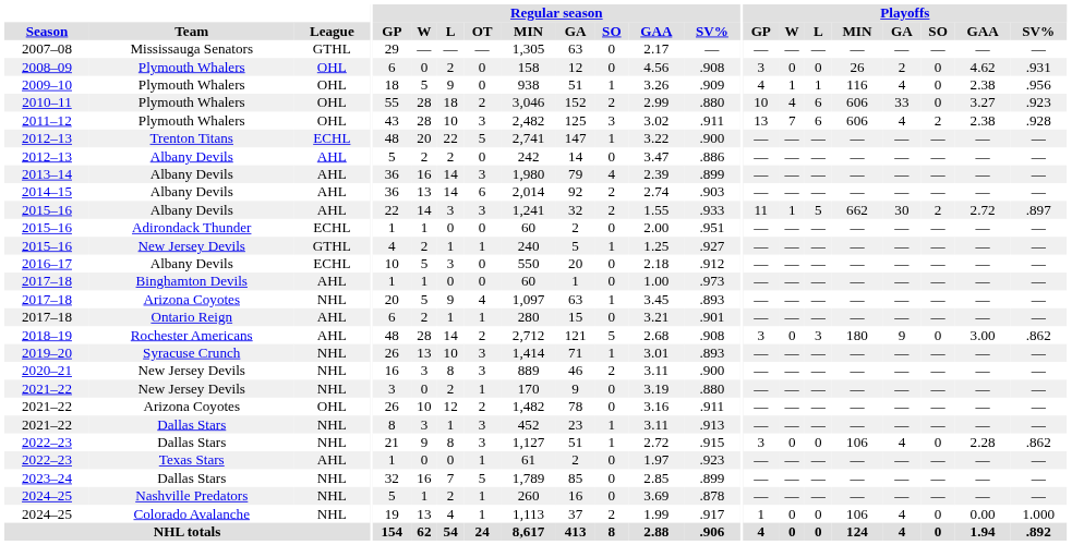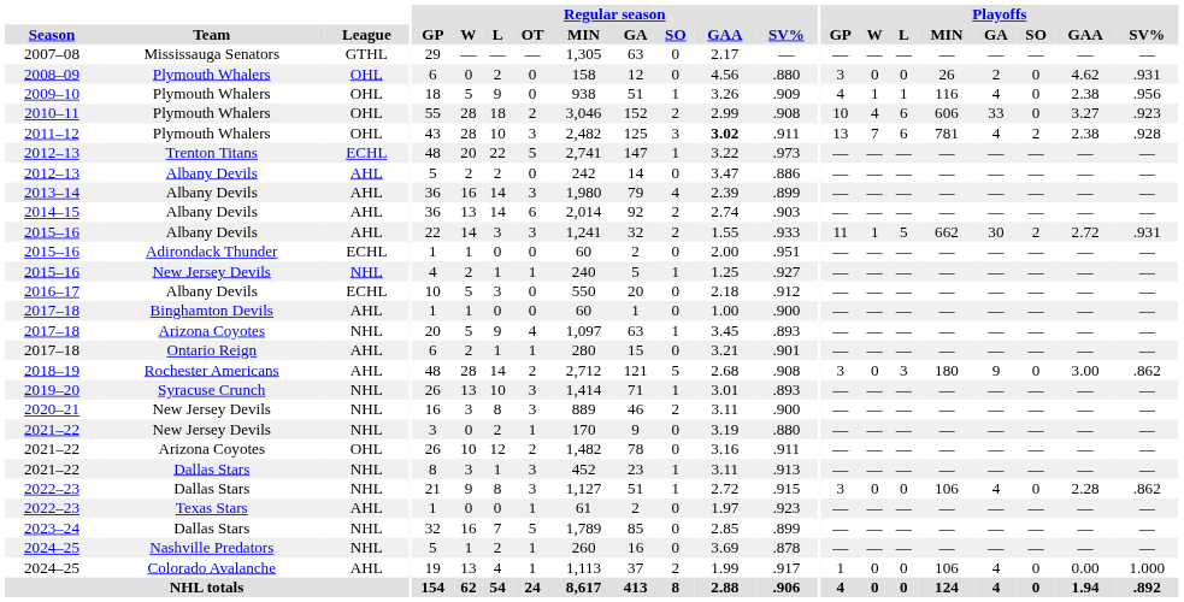 <table border="0" cellpadding="1" cellspacing="0" style="text-align:center; width:75%;">
 <tr bgcolor="#e0e0e0">
 <th colspan="3" bgcolor="#ffffff"></th>
 <th rowspan="100" bgcolor="#ffffff"></th>
 <th colspan="9" bgcolor="#e0e0e0"><a href='#'>Regular season</a></th>
 <th rowspan="100" bgcolor="#ffffff"></th>
 <th colspan="8" bgcolor="#e0e0e0"><a href='#'>Playoffs</a></th>
 </tr>
 <tr bgcolor="#e0e0e0">
 <th><a href='#'>Season</a></th>
 <th>Team</th>
 <th>League</th>
 <th>GP</th>
 <th>W</th>
 <th>L</th>
 <th>OT</th>
 <th>MIN</th>
 <th>GA</th>
 <th><a href='#'>SO</a></th>
 <th><a href='#'>GAA</a></th>
 <th><a href='#'>SV%</a></th>
 <th>GP</th>
 <th>W</th>
 <th>L</th>
 <th>MIN</th>
 <th>GA</th>
 <th>SO</th>
 <th>GAA</th>
 <th>SV%</th>
 </tr>
 <tr>
 <td>2007–08</td>
 <td>Mississauga Senators</td>
 <td>GTHL</td>
 <td>29</td>
 <td>—</td>
 <td>—</td>
 <td>—</td>
 <td>1,305</td>
 <td>63</td>
 <td>0</td>
 <td>2.17</td>
 <td>—</td>
 <td>—</td>
 <td>—</td>
 <td>—</td>
 <td>—</td>
 <td>—</td>
 <td>—</td>
 <td>—</td>
 <td>—</td>
 </tr>
 <tr bgcolor="#f0f0f0">
 <td><a href='#'>2008–09</a></td>
 <td><a href='#'>Plymouth Whalers</a></td>
 <td><a href='#'>OHL</a></td>
 <td>6</td>
 <td>0</td>
 <td>2</td>
 <td>0</td>
 <td>158</td>
 <td>12</td>
 <td>0</td>
 <td>4.56</td>
-<td>.908</td>
+<td>.880</td>
 <td>3</td>
 <td>0</td>
 <td>0</td>
 <td>26</td>
 <td>2</td>
 <td>0</td>
 <td>4.62</td>
 <td>.931</td>
 </tr>
 <tr>
 <td><a href='#'>2009–10</a></td>
 <td>Plymouth Whalers</td>
 <td>OHL</td>
 <td>18</td>
 <td>5</td>
 <td>9</td>
 <td>0</td>
 <td>938</td>
 <td>51</td>
 <td>1</td>
 <td>3.26</td>
 <td>.909</td>
 <td>4</td>
 <td>1</td>
 <td>1</td>
 <td>116</td>
 <td>4</td>
 <td>0</td>
 <td>2.38</td>
 <td>.956</td>
 </tr>
 <tr bgcolor="#f0f0f0">
 <td><a href='#'>2010–11</a></td>
 <td>Plymouth Whalers</td>
 <td>OHL</td>
 <td>55</td>
 <td>28</td>
 <td>18</td>
 <td>2</td>
 <td>3,046</td>
 <td>152</td>
 <td>2</td>
 <td>2.99</td>
-<td>.880</td>
+<td>.908</td>
 <td>10</td>
 <td>4</td>
 <td>6</td>
 <td>606</td>
 <td>33</td>
 <td>0</td>
 <td>3.27</td>
 <td>.923</td>
 </tr>
 <tr>
 <td><a href='#'>2011–12</a></td>
 <td>Plymouth Whalers</td>
 <td>OHL</td>
 <td>43</td>
 <td>28</td>
 <td>10</td>
 <td>3</td>
 <td>2,482</td>
 <td>125</td>
 <td>3</td>
-<td>3.02</td>
+<td><strong>3.02</strong></td>
 <td>.911</td>
 <td>13</td>
 <td>7</td>
 <td>6</td>
-<td>606</td>
+<td>781</td>
 <td>4</td>
 <td>2</td>
 <td>2.38</td>
 <td>.928</td>
 </tr>
 <tr bgcolor="#f0f0f0">
 <td><a href='#'>2012–13</a></td>
 <td><a href='#'>Trenton Titans</a></td>
 <td><a href='#'>ECHL</a></td>
 <td>48</td>
 <td>20</td>
 <td>22</td>
 <td>5</td>
 <td>2,741</td>
 <td>147</td>
 <td>1</td>
 <td>3.22</td>
-<td>.900</td>
+<td>.973</td>
 <td>—</td>
 <td>—</td>
 <td>—</td>
 <td>—</td>
 <td>—</td>
 <td>—</td>
 <td>—</td>
 <td>—</td>
 </tr>
 <tr>
 <td><a href='#'>2012–13</a></td>
 <td><a href='#'>Albany Devils</a></td>
 <td><a href='#'>AHL</a></td>
 <td>5</td>
 <td>2</td>
 <td>2</td>
 <td>0</td>
 <td>242</td>
 <td>14</td>
 <td>0</td>
 <td>3.47</td>
 <td>.886</td>
 <td>—</td>
 <td>—</td>
 <td>—</td>
 <td>—</td>
 <td>—</td>
 <td>—</td>
 <td>—</td>
 <td>—</td>
 </tr>
 <tr bgcolor="#f0f0f0">
 <td><a href='#'>2013–14</a></td>
 <td>Albany Devils</td>
 <td>AHL</td>
 <td>36</td>
 <td>16</td>
 <td>14</td>
 <td>3</td>
 <td>1,980</td>
 <td>79</td>
 <td>4</td>
 <td>2.39</td>
 <td>.899</td>
 <td>—</td>
 <td>—</td>
 <td>—</td>
 <td>—</td>
 <td>—</td>
 <td>—</td>
 <td>—</td>
 <td>—</td>
 </tr>
 <tr>
 <td><a href='#'>2014–15</a></td>
 <td>Albany Devils</td>
 <td>AHL</td>
 <td>36</td>
 <td>13</td>
 <td>14</td>
 <td>6</td>
 <td>2,014</td>
 <td>92</td>
 <td>2</td>
 <td>2.74</td>
 <td>.903</td>
 <td>—</td>
 <td>—</td>
 <td>—</td>
 <td>—</td>
 <td>—</td>
 <td>—</td>
 <td>—</td>
 <td>—</td>
 </tr>
 <tr bgcolor="#f0f0f0">
 <td><a href='#'>2015–16</a></td>
 <td>Albany Devils</td>
 <td>AHL</td>
 <td>22</td>
 <td>14</td>
 <td>3</td>
 <td>3</td>
 <td>1,241</td>
 <td>32</td>
 <td>2</td>
 <td>1.55</td>
 <td>.933</td>
 <td>11</td>
 <td>1</td>
 <td>5</td>
 <td>662</td>
 <td>30</td>
 <td>2</td>
 <td>2.72</td>
-<td>.897</td>
+<td>.931</td>
 </tr>
 <tr>
 <td><a href='#'>2015–16</a></td>
 <td><a href='#'>Adirondack Thunder</a></td>
 <td>ECHL</td>
 <td>1</td>
 <td>1</td>
 <td>0</td>
 <td>0</td>
 <td>60</td>
 <td>2</td>
 <td>0</td>
 <td>2.00</td>
 <td>.951</td>
 <td>—</td>
 <td>—</td>
 <td>—</td>
 <td>—</td>
 <td>—</td>
 <td>—</td>
 <td>—</td>
 <td>—</td>
 </tr>
 <tr bgcolor="#f0f0f0">
 <td><a href='#'>2015–16</a></td>
 <td><a href='#'>New Jersey Devils</a></td>
-<td>GTHL</td>
+<td><a href='#'>NHL</a></td>
 <td>4</td>
 <td>2</td>
 <td>1</td>
 <td>1</td>
 <td>240</td>
 <td>5</td>
 <td>1</td>
 <td>1.25</td>
 <td>.927</td>
 <td>—</td>
 <td>—</td>
 <td>—</td>
 <td>—</td>
 <td>—</td>
 <td>—</td>
 <td>—</td>
 <td>—</td>
 </tr>
 <tr>
 <td><a href='#'>2016–17</a></td>
 <td>Albany Devils</td>
 <td>ECHL</td>
 <td>10</td>
 <td>5</td>
 <td>3</td>
 <td>0</td>
 <td>550</td>
 <td>20</td>
 <td>0</td>
 <td>2.18</td>
 <td>.912</td>
 <td>—</td>
 <td>—</td>
 <td>—</td>
 <td>—</td>
 <td>—</td>
 <td>—</td>
 <td>—</td>
 <td>—</td>
 </tr>
 <tr bgcolor="#f0f0f0">
 <td><a href='#'>2017–18</a></td>
 <td><a href='#'>Binghamton Devils</a></td>
 <td>AHL</td>
 <td>1</td>
 <td>1</td>
 <td>0</td>
 <td>0</td>
 <td>60</td>
 <td>1</td>
 <td>0</td>
 <td>1.00</td>
-<td>.973</td>
+<td>.900</td>
 <td>—</td>
 <td>—</td>
 <td>—</td>
 <td>—</td>
 <td>—</td>
 <td>—</td>
 <td>—</td>
 <td>—</td>
 </tr>
 <tr>
 <td><a href='#'>2017–18</a></td>
 <td><a href='#'>Arizona Coyotes</a></td>
 <td>NHL</td>
 <td>20</td>
 <td>5</td>
 <td>9</td>
 <td>4</td>
 <td>1,097</td>
 <td>63</td>
 <td>1</td>
 <td>3.45</td>
 <td>.893</td>
 <td>—</td>
 <td>—</td>
 <td>—</td>
 <td>—</td>
 <td>—</td>
 <td>—</td>
 <td>—</td>
 <td>—</td>
 </tr>
 <tr bgcolor="#f0f0f0">
 <td>2017–18</td>
 <td><a href='#'>Ontario Reign</a></td>
 <td>AHL</td>
 <td>6</td>
 <td>2</td>
 <td>1</td>
 <td>1</td>
 <td>280</td>
 <td>15</td>
 <td>0</td>
 <td>3.21</td>
 <td>.901</td>
 <td>—</td>
 <td>—</td>
 <td>—</td>
 <td>—</td>
 <td>—</td>
 <td>—</td>
 <td>—</td>
 <td>—</td>
 </tr>
 <tr>
 <td><a href='#'>2018–19</a></td>
 <td><a href='#'>Rochester Americans</a></td>
 <td>AHL</td>
 <td>48</td>
 <td>28</td>
 <td>14</td>
 <td>2</td>
 <td>2,712</td>
 <td>121</td>
 <td>5</td>
 <td>2.68</td>
 <td>.908</td>
 <td>3</td>
 <td>0</td>
 <td>3</td>
 <td>180</td>
 <td>9</td>
 <td>0</td>
 <td>3.00</td>
 <td>.862</td>
 </tr>
 <tr bgcolor="#f0f0f0">
 <td><a href='#'>2019–20</a></td>
 <td><a href='#'>Syracuse Crunch</a></td>
 <td>NHL</td>
 <td>26</td>
 <td>13</td>
 <td>10</td>
 <td>3</td>
 <td>1,414</td>
 <td>71</td>
 <td>1</td>
 <td>3.01</td>
 <td>.893</td>
 <td>—</td>
 <td>—</td>
 <td>—</td>
 <td>—</td>
 <td>—</td>
 <td>—</td>
 <td>—</td>
 <td>—</td>
 </tr>
 <tr>
 <td><a href='#'>2020–21</a></td>
 <td>New Jersey Devils</td>
 <td>NHL</td>
 <td>16</td>
 <td>3</td>
 <td>8</td>
 <td>3</td>
 <td>889</td>
 <td>46</td>
 <td>2</td>
 <td>3.11</td>
 <td>.900</td>
 <td>—</td>
 <td>—</td>
 <td>—</td>
 <td>—</td>
 <td>—</td>
 <td>—</td>
 <td>—</td>
 <td>—</td>
 </tr>
 <tr bgcolor="#f0f0f0">
 <td><a href='#'>2021–22</a></td>
 <td>New Jersey Devils</td>
 <td>NHL</td>
 <td>3</td>
 <td>0</td>
 <td>2</td>
 <td>1</td>
 <td>170</td>
 <td>9</td>
 <td>0</td>
 <td>3.19</td>
 <td>.880</td>
 <td>—</td>
 <td>—</td>
 <td>—</td>
 <td>—</td>
 <td>—</td>
 <td>—</td>
 <td>—</td>
 <td>—</td>
 </tr>
 <tr>
 <td>2021–22</td>
 <td>Arizona Coyotes</td>
 <td>OHL</td>
 <td>26</td>
 <td>10</td>
 <td>12</td>
 <td>2</td>
 <td>1,482</td>
 <td>78</td>
 <td>0</td>
 <td>3.16</td>
 <td>.911</td>
 <td>—</td>
 <td>—</td>
 <td>—</td>
 <td>—</td>
 <td>—</td>
 <td>—</td>
 <td>—</td>
 <td>—</td>
 </tr>
 <tr bgcolor="#f0f0f0">
 <td>2021–22</td>
 <td><a href='#'>Dallas Stars</a></td>
 <td>NHL</td>
 <td>8</td>
 <td>3</td>
 <td>1</td>
 <td>3</td>
 <td>452</td>
 <td>23</td>
 <td>1</td>
 <td>3.11</td>
 <td>.913</td>
 <td>—</td>
 <td>—</td>
 <td>—</td>
 <td>—</td>
 <td>—</td>
 <td>—</td>
 <td>—</td>
 <td>—</td>
 </tr>
 <tr>
 <td><a href='#'>2022–23</a></td>
 <td>Dallas Stars</td>
 <td>NHL</td>
 <td>21</td>
 <td>9</td>
 <td>8</td>
 <td>3</td>
 <td>1,127</td>
 <td>51</td>
 <td>1</td>
 <td>2.72</td>
 <td>.915</td>
 <td>3</td>
 <td>0</td>
 <td>0</td>
 <td>106</td>
 <td>4</td>
 <td>0</td>
 <td>2.28</td>
 <td>.862</td>
 </tr>
 <tr bgcolor="#f0f0f0">
 <td><a href='#'>2022–23</a></td>
 <td><a href='#'>Texas Stars</a></td>
 <td>AHL</td>
 <td>1</td>
 <td>0</td>
 <td>0</td>
 <td>1</td>
 <td>61</td>
 <td>2</td>
 <td>0</td>
 <td>1.97</td>
 <td>.923</td>
 <td>—</td>
 <td>—</td>
 <td>—</td>
 <td>—</td>
 <td>—</td>
 <td>—</td>
 <td>—</td>
 <td>—</td>
 </tr>
 <tr>
 <td><a href='#'>2023–24</a></td>
 <td>Dallas Stars</td>
 <td>NHL</td>
 <td>32</td>
 <td>16</td>
 <td>7</td>
 <td>5</td>
 <td>1,789</td>
 <td>85</td>
 <td>0</td>
 <td>2.85</td>
 <td>.899</td>
 <td>—</td>
 <td>—</td>
 <td>—</td>
 <td>—</td>
 <td>—</td>
 <td>—</td>
 <td>—</td>
 <td>—</td>
 </tr>
 <tr bgcolor="#f0f0f0">
 <td><a href='#'>2024–25</a></td>
 <td><a href='#'>Nashville Predators</a></td>
 <td>NHL</td>
 <td>5</td>
 <td>1</td>
 <td>2</td>
 <td>1</td>
 <td>260</td>
 <td>16</td>
 <td>0</td>
 <td>3.69</td>
 <td>.878</td>
 <td>—</td>
 <td>—</td>
 <td>—</td>
 <td>—</td>
 <td>—</td>
 <td>—</td>
 <td>—</td>
 <td>—</td>
 </tr>
 <tr>
 <td>2024–25</td>
 <td><a href='#'>Colorado Avalanche</a></td>
-<td>NHL</td>
+<td>AHL</td>
 <td>19</td>
 <td>13</td>
 <td>4</td>
 <td>1</td>
 <td>1,113</td>
 <td>37</td>
 <td>2</td>
 <td>1.99</td>
 <td>.917</td>
 <td>1</td>
 <td>0</td>
 <td>0</td>
 <td>106</td>
 <td>4</td>
 <td>0</td>
 <td>0.00</td>
 <td>1.000</td>
 </tr>
 <tr bgcolor="#e0e0e0">
 <th colspan="3">NHL totals</th>
 <th>154</th>
 <th>62</th>
 <th>54</th>
 <th>24</th>
 <th>8,617</th>
 <th>413</th>
 <th>8</th>
 <th>2.88</th>
 <th>.906</th>
 <th>4</th>
 <th>0</th>
 <th>0</th>
 <th>124</th>
 <th>4</th>
 <th>0</th>
 <th>1.94</th>
 <th>.892</th>
 </tr>
 </table>
